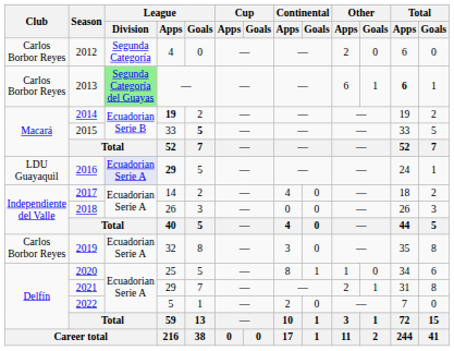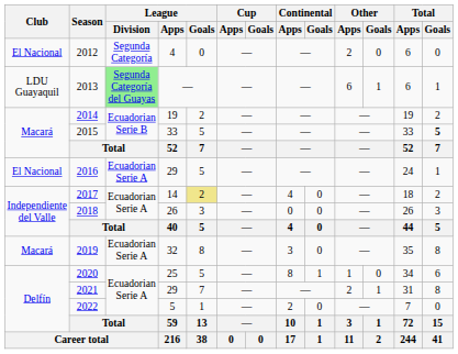 <table class="wikitable" style="text-align: center;">
 <tr>
 <th rowspan="2">Club</th>
 <th rowspan="2">Season</th>
 <th colspan="3">League</th>
 <th colspan="2">Cup</th>
 <th colspan="2">Continental</th>
 <th colspan="2">Other</th>
 <th colspan="2">Total</th>
 </tr>
 <tr>
 <th>Division</th>
 <th>Apps</th>
 <th>Goals</th>
 <th>Apps</th>
 <th>Goals</th>
 <th>Apps</th>
 <th>Goals</th>
 <th>Apps</th>
 <th>Goals</th>
 <th>Apps</th>
 <th>Goals</th>
 </tr>
 <tr>
-<td>Carlos Borbor Reyes</td>
+<td><a href='#'>El Nacional</a></td>
 <td>2012</td>
 <td><a href='#'>Segunda Categoría</a></td>
 <td>4</td>
 <td>0</td>
 <td colspan="2">—</td>
 <td colspan="2">—</td>
 <td>2</td>
 <td>0</td>
 <td>6</td>
 <td>0</td>
 </tr>
 <tr>
-<td>Carlos Borbor Reyes</td>
+<td>LDU Guayaquil</td>
 <td>2013</td>
 <td style="background: lightgreen;"><a href='#'>Segunda Categoría del Guayas</a></td>
 <td colspan="2">—</td>
 <td colspan="2">—</td>
 <td colspan="2">—</td>
 <td>6</td>
 <td>1</td>
-<td><strong>6</strong></td>
+<td>6</td>
 <td>1</td>
 </tr>
 <tr>
 <td rowspan="3"><a href='#'>Macará</a></td>
 <td><a href='#'>2014</a></td>
 <td rowspan="2"><a href='#'>Ecuadorian Serie B</a></td>
-<td><strong>19</strong></td>
+<td>19</td>
 <td>2</td>
 <td colspan="2">—</td>
 <td colspan="2">—</td>
 <td colspan="2">—</td>
 <td>19</td>
 <td>2</td>
 </tr>
 <tr>
 <td>2015</td>
 <td>33</td>
-<td><strong>5</strong></td>
+<td>5</td>
 <td colspan="2">—</td>
 <td colspan="2">—</td>
 <td colspan="2">—</td>
 <td>33</td>
-<td>5</td>
+<td><strong>5</strong></td>
 </tr>
 <tr>
 <th colspan="2">Total</th>
 <th>52</th>
 <th>7</th>
 <th colspan="2">—</th>
 <th colspan="2">—</th>
 <th colspan="2">—</th>
 <th>52</th>
 <th>7</th>
 </tr>
 <tr>
-<td>LDU Guayaquil</td>
+<td><a href='#'>El Nacional</a></td>
 <td><a href='#'>2016</a></td>
-<td style="background: lavender;"><a href='#'>Ecuadorian Serie A</a></td>
-<td><strong>29</strong></td>
+<td><a href='#'>Ecuadorian Serie A</a></td>
+<td>29</td>
 <td>5</td>
 <td colspan="2">—</td>
 <td colspan="2">—</td>
 <td colspan="2">—</td>
 <td>24</td>
 <td>1</td>
 </tr>
 <tr>
 <td rowspan="3"><a href='#'>Independiente del Valle</a></td>
 <td><a href='#'>2017</a></td>
 <td rowspan="2">Ecuadorian Serie A</td>
 <td>14</td>
-<td>2</td>
+<td style="background: khaki;">2</td>
 <td colspan="2">—</td>
 <td>4</td>
 <td>0</td>
 <td colspan="2">—</td>
 <td>18</td>
 <td>2</td>
 </tr>
 <tr>
 <td><a href='#'>2018</a></td>
 <td>26</td>
 <td>3</td>
 <td colspan="2">—</td>
 <td>0</td>
 <td>0</td>
 <td colspan="2">—</td>
 <td>26</td>
 <td>3</td>
 </tr>
 <tr>
 <th colspan="2">Total</th>
 <th>40</th>
 <th>5</th>
 <th colspan="2">—</th>
 <th>4</th>
 <th>0</th>
 <th colspan="2">—</th>
 <th>44</th>
 <th>5</th>
 </tr>
 <tr>
-<td>Carlos Borbor Reyes</td>
+<td><a href='#'>Macará</a></td>
 <td><a href='#'>2019</a></td>
 <td>Ecuadorian Serie A</td>
 <td>32</td>
 <td>8</td>
 <td colspan="2">—</td>
 <td>3</td>
 <td>0</td>
 <td colspan="2">—</td>
 <td>35</td>
 <td>8</td>
 </tr>
 <tr>
 <td rowspan="4"><a href='#'>Delfín</a></td>
 <td><a href='#'>2020</a></td>
 <td rowspan="3">Ecuadorian Serie A</td>
 <td>25</td>
 <td>5</td>
 <td colspan="2">—</td>
 <td>8</td>
 <td>1</td>
 <td>1</td>
 <td>0</td>
 <td>34</td>
 <td>6</td>
 </tr>
 <tr>
 <td><a href='#'>2021</a></td>
 <td>29</td>
 <td>7</td>
 <td colspan="2">—</td>
 <td colspan="2">—</td>
 <td>2</td>
 <td>1</td>
 <td>31</td>
 <td>8</td>
 </tr>
 <tr>
 <td><a href='#'>2022</a></td>
 <td>5</td>
 <td>1</td>
 <td colspan="2">—</td>
 <td>2</td>
 <td>0</td>
 <td colspan="2">—</td>
 <td>7</td>
 <td>0</td>
 </tr>
 <tr>
 <th colspan="2">Total</th>
 <th>59</th>
 <th>13</th>
 <th colspan="2">—</th>
 <th>10</th>
 <th>1</th>
 <th>3</th>
 <th>1</th>
 <th>72</th>
 <th>15</th>
 </tr>
 <tr>
 <th colspan="3">Career total</th>
 <th>216</th>
 <th>38</th>
 <th>0</th>
 <th>0</th>
 <th>17</th>
 <th>1</th>
 <th>11</th>
 <th>2</th>
 <th>244</th>
 <th>41</th>
 </tr>
 </table>
